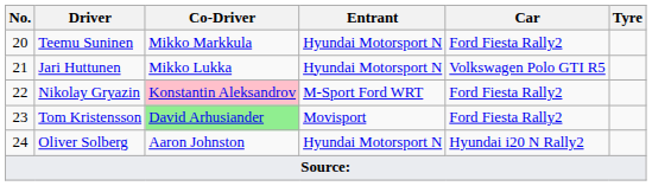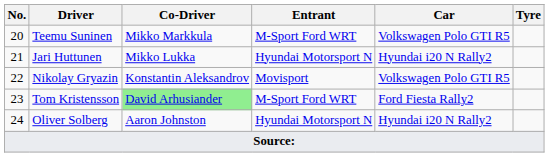 <table class="wikitable" style="font-size: 85%;">
 <tr>
 <th>No.</th>
 <th>Driver</th>
 <th>Co-Driver</th>
 <th>Entrant</th>
 <th>Car</th>
 <th>Tyre</th>
 </tr>
 <tr>
 <td align="center">20</td>
 <td> <a href='#'>Teemu Suninen</a></td>
 <td> <a href='#'>Mikko Markkula</a></td>
-<td> <a href='#'>Hyundai Motorsport N</a></td>
-<td><a href='#'>Ford Fiesta Rally2</a></td>
+<td> <a href='#'>M-Sport Ford WRT</a></td>
+<td><a href='#'>Volkswagen Polo GTI R5</a></td>
 <td align="center"></td>
 </tr>
 <tr>
 <td align="center">21</td>
 <td> <a href='#'>Jari Huttunen</a></td>
 <td> <a href='#'>Mikko Lukka</a></td>
 <td> <a href='#'>Hyundai Motorsport N</a></td>
-<td><a href='#'>Volkswagen Polo GTI R5</a></td>
+<td><a href='#'>Hyundai i20 N Rally2</a></td>
 <td align="center"></td>
 </tr>
 <tr>
 <td align="center">22</td>
 <td> <a href='#'>Nikolay Gryazin</a></td>
-<td style="background: pink;"> <a href='#'>Konstantin Aleksandrov</a></td>
-<td> <a href='#'>M-Sport Ford WRT</a></td>
-<td><a href='#'>Ford Fiesta Rally2</a></td>
+<td> <a href='#'>Konstantin Aleksandrov</a></td>
+<td> <a href='#'>Movisport</a></td>
+<td><a href='#'>Volkswagen Polo GTI R5</a></td>
 <td align="center"></td>
 </tr>
 <tr>
 <td align="center">23</td>
 <td> <a href='#'>Tom Kristensson</a></td>
 <td style="background: lightgreen;"> <a href='#'>David Arhusiander</a></td>
-<td> <a href='#'>Movisport</a></td>
+<td> <a href='#'>M-Sport Ford WRT</a></td>
 <td><a href='#'>Ford Fiesta Rally2</a></td>
 <td align="center"></td>
 </tr>
 <tr>
 <td align="center">24</td>
 <td> <a href='#'>Oliver Solberg</a></td>
 <td> <a href='#'>Aaron Johnston</a></td>
 <td> <a href='#'>Hyundai Motorsport N</a></td>
 <td><a href='#'>Hyundai i20 N Rally2</a></td>
 <td align="center"></td>
 </tr>
 <tr>
 <td colspan="6" style="background-color:#EAECF0;text-align:center"><strong>Source:</strong></td>
 </tr>
 </table>
